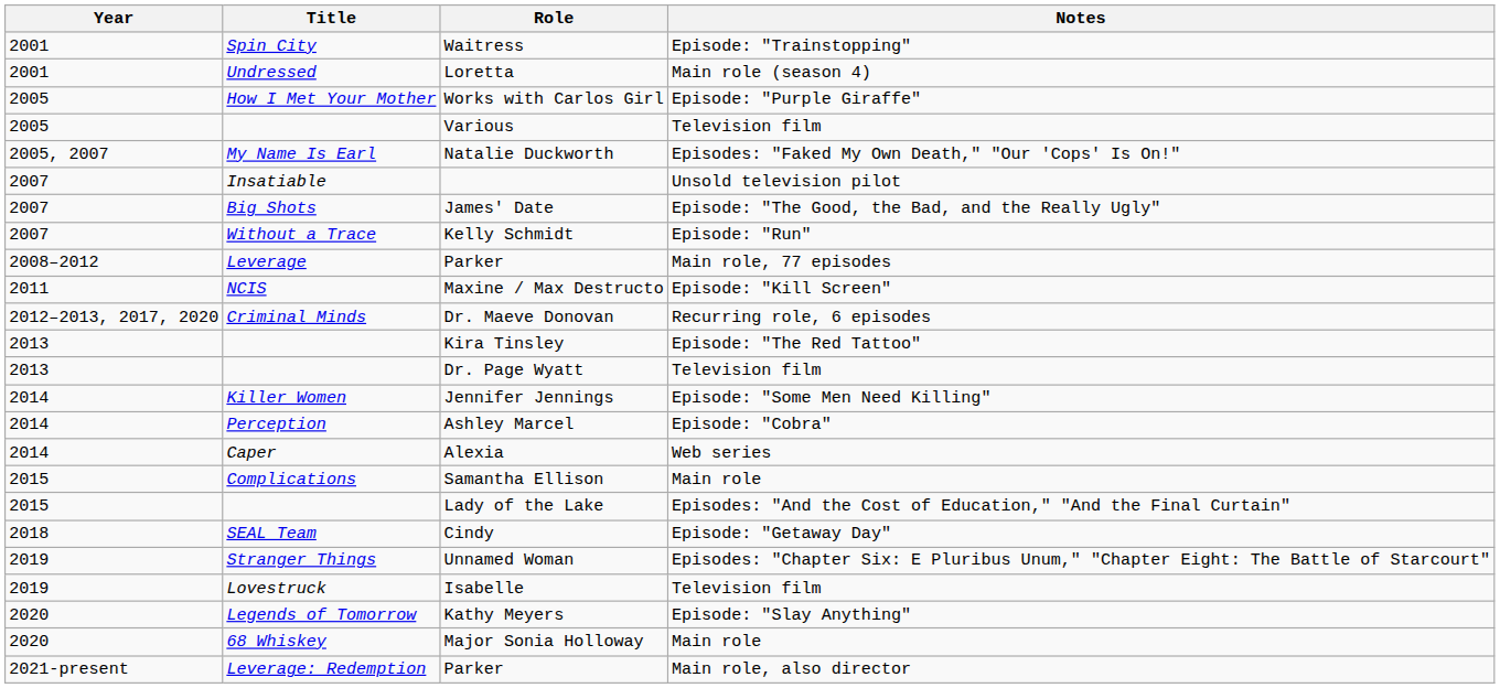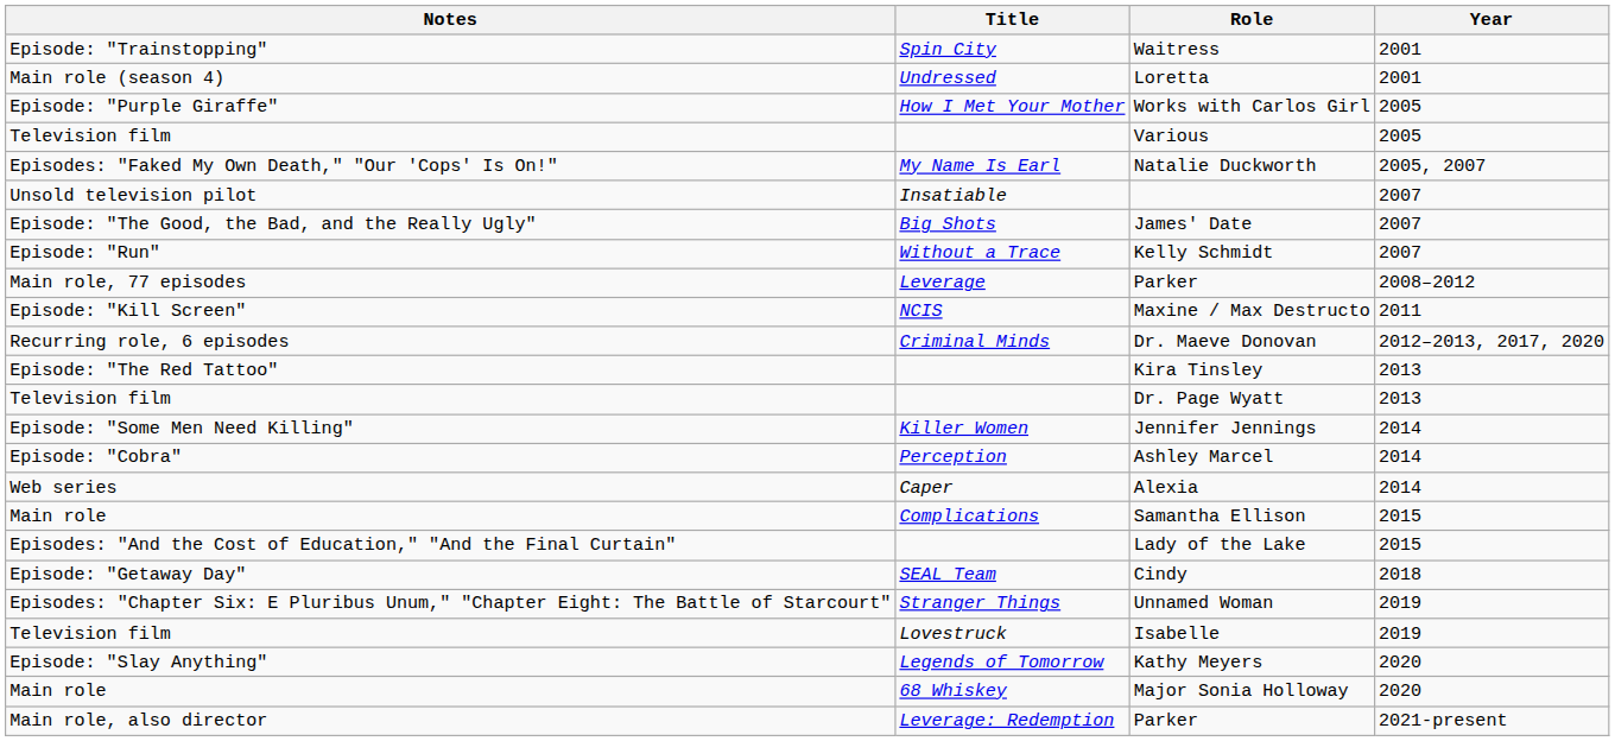 <table class="wikitable sortable">
 <tr>
-<th>Year</th>
+<th class="unsortable">Notes</th>
 <th>Title</th>
 <th>Role</th>
-<th class="unsortable">Notes</th>
+<th>Year</th>
 </tr>
 <tr>
-<td>2001</td>
+<td>Episode: "Trainstopping"</td>
 <td><em><a href='#'>Spin City</a></em></td>
 <td>Waitress</td>
-<td>Episode: "Trainstopping"</td>
+<td>2001</td>
 </tr>
 <tr>
-<td>2001</td>
+<td>Main role (season 4)</td>
 <td><em><a href='#'>Undressed</a></em></td>
 <td>Loretta</td>
-<td>Main role (season 4)</td>
+<td>2001</td>
 </tr>
 <tr>
-<td>2005</td>
+<td>Episode: "Purple Giraffe"</td>
 <td><em><a href='#'>How I Met Your Mother</a></em></td>
 <td>Works with Carlos Girl</td>
-<td>Episode: "Purple Giraffe"</td>
+<td>2005</td>
 </tr>
 <tr>
-<td>2005</td>
+<td>Television film</td>
 <td><em></em></td>
 <td>Various</td>
-<td>Television film</td>
+<td>2005</td>
 </tr>
 <tr>
-<td>2005, 2007</td>
+<td>Episodes: "Faked My Own Death," "Our 'Cops' Is On!"</td>
 <td><em><a href='#'>My Name Is Earl</a></em></td>
 <td>Natalie Duckworth</td>
-<td>Episodes: "Faked My Own Death," "Our 'Cops' Is On!"</td>
+<td>2005, 2007</td>
 </tr>
 <tr>
-<td>2007</td>
+<td>Unsold television pilot</td>
 <td><em>Insatiable</em></td>
 <td></td>
-<td>Unsold television pilot</td>
+<td>2007</td>
 </tr>
 <tr>
-<td>2007</td>
+<td>Episode: "The Good, the Bad, and the Really Ugly"</td>
 <td><em><a href='#'>Big Shots</a></em></td>
 <td>James' Date</td>
-<td>Episode: "The Good, the Bad, and the Really Ugly"</td>
+<td>2007</td>
 </tr>
 <tr>
-<td>2007</td>
+<td>Episode: "Run"</td>
 <td><em><a href='#'>Without a Trace</a></em></td>
 <td>Kelly Schmidt</td>
-<td>Episode: "Run"</td>
+<td>2007</td>
 </tr>
 <tr>
-<td>2008–2012</td>
+<td>Main role, 77 episodes</td>
 <td><em><a href='#'>Leverage</a></em></td>
 <td>Parker</td>
-<td>Main role, 77 episodes</td>
+<td>2008–2012</td>
 </tr>
 <tr>
-<td>2011</td>
+<td>Episode: "Kill Screen"</td>
 <td><em><a href='#'>NCIS</a></em></td>
 <td>Maxine / Max Destructo</td>
-<td>Episode: "Kill Screen"</td>
+<td>2011</td>
 </tr>
 <tr>
-<td>2012–2013, 2017, 2020</td>
+<td>Recurring role, 6 episodes</td>
 <td><em><a href='#'>Criminal Minds</a></em></td>
 <td>Dr. Maeve Donovan</td>
-<td>Recurring role, 6 episodes</td>
+<td>2012–2013, 2017, 2020</td>
 </tr>
 <tr>
-<td>2013</td>
+<td>Episode: "The Red Tattoo"</td>
 <td><em></em></td>
 <td>Kira Tinsley</td>
-<td>Episode: "The Red Tattoo"</td>
+<td>2013</td>
 </tr>
 <tr>
-<td>2013</td>
+<td>Television film</td>
 <td><em></em></td>
 <td>Dr. Page Wyatt</td>
-<td>Television film</td>
+<td>2013</td>
 </tr>
 <tr>
-<td>2014</td>
+<td>Episode: "Some Men Need Killing"</td>
 <td><em><a href='#'>Killer Women</a></em></td>
 <td>Jennifer Jennings</td>
-<td>Episode: "Some Men Need Killing"</td>
+<td>2014</td>
 </tr>
 <tr>
-<td>2014</td>
+<td>Episode: "Cobra"</td>
 <td><em><a href='#'>Perception</a></em></td>
 <td>Ashley Marcel</td>
-<td>Episode: "Cobra"</td>
+<td>2014</td>
 </tr>
 <tr>
-<td>2014</td>
+<td>Web series</td>
 <td><em>Caper</em></td>
 <td>Alexia</td>
-<td>Web series</td>
+<td>2014</td>
 </tr>
 <tr>
-<td>2015</td>
+<td>Main role</td>
 <td><em><a href='#'>Complications</a></em></td>
 <td>Samantha Ellison</td>
-<td>Main role</td>
+<td>2015</td>
 </tr>
 <tr>
-<td>2015</td>
+<td>Episodes: "And the Cost of Education," "And the Final Curtain"</td>
 <td><em></em></td>
 <td>Lady of the Lake</td>
-<td>Episodes: "And the Cost of Education," "And the Final Curtain"</td>
+<td>2015</td>
 </tr>
 <tr>
-<td>2018</td>
+<td>Episode: "Getaway Day"</td>
 <td><em><a href='#'>SEAL Team</a></em></td>
 <td>Cindy</td>
-<td>Episode: "Getaway Day"</td>
+<td>2018</td>
 </tr>
 <tr>
-<td>2019</td>
+<td>Episodes: "Chapter Six: E Pluribus Unum," "Chapter Eight: The Battle of Starcourt"</td>
 <td><em><a href='#'>Stranger Things</a></em></td>
 <td>Unnamed Woman</td>
-<td>Episodes: "Chapter Six: E Pluribus Unum," "Chapter Eight: The Battle of Starcourt"</td>
+<td>2019</td>
 </tr>
 <tr>
-<td>2019</td>
+<td>Television film</td>
 <td><em>Lovestruck</em></td>
 <td>Isabelle</td>
-<td>Television film</td>
+<td>2019</td>
 </tr>
 <tr>
-<td>2020</td>
+<td>Episode: "Slay Anything"</td>
 <td><em><a href='#'>Legends of Tomorrow</a></em></td>
 <td>Kathy Meyers</td>
-<td>Episode: "Slay Anything"</td>
+<td>2020</td>
 </tr>
 <tr>
-<td>2020</td>
+<td>Main role</td>
 <td><em><a href='#'>68 Whiskey</a></em></td>
 <td>Major Sonia Holloway</td>
-<td>Main role</td>
+<td>2020</td>
 </tr>
 <tr>
-<td>2021-present</td>
+<td>Main role, also director</td>
 <td><em><a href='#'>Leverage: Redemption</a></em></td>
 <td>Parker</td>
-<td>Main role, also director</td>
+<td>2021-present</td>
 </tr>
 </table>
